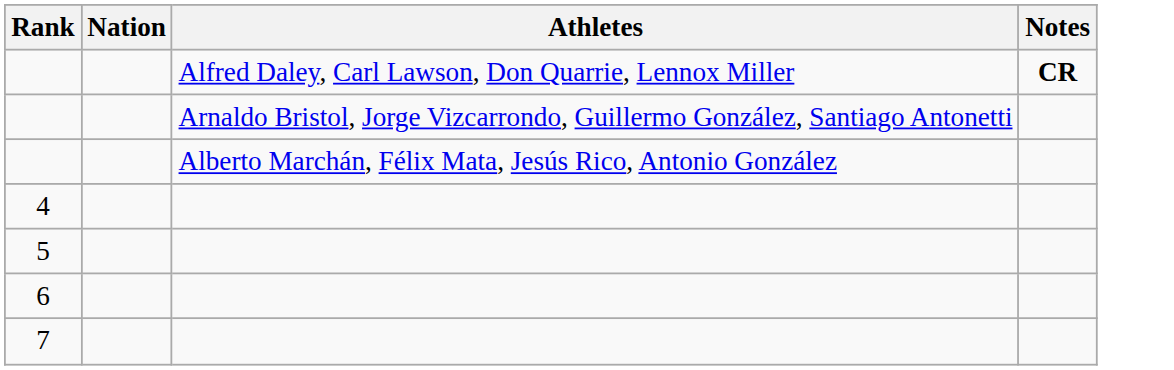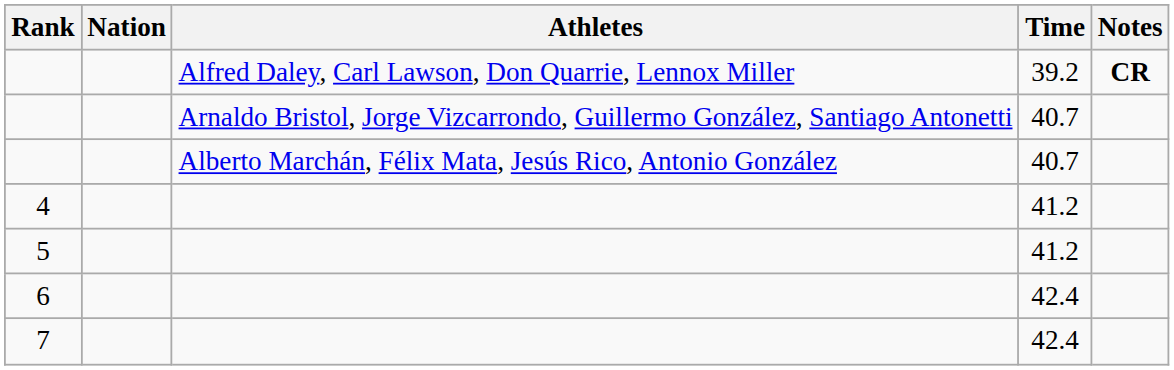 <table class="wikitable sortable" style="text-align:center;font-size:95%">
 <tr>
 <th>Rank</th>
 <th>Nation</th>
 <th>Athletes</th>
+<th>Time</th>
 <th>Notes</th>
 </tr>
 <tr>
 <td></td>
 <td align=left></td>
 <td align=left><a href='#'>Alfred Daley</a>, <a href='#'>Carl Lawson</a>, <a href='#'>Don Quarrie</a>, <a href='#'>Lennox Miller</a></td>
+<td>39.2</td>
 <td><strong>CR</strong></td>
 </tr>
 <tr>
 <td></td>
 <td align=left></td>
 <td align=left><a href='#'>Arnaldo Bristol</a>, <a href='#'>Jorge Vizcarrondo</a>, <a href='#'>Guillermo González</a>, <a href='#'>Santiago Antonetti</a></td>
+<td>40.7</td>
 <td></td>
 </tr>
 <tr>
 <td></td>
 <td align=left></td>
 <td align=left><a href='#'>Alberto Marchán</a>, <a href='#'>Félix Mata</a>, <a href='#'>Jesús Rico</a>, <a href='#'>Antonio González</a></td>
+<td>40.7</td>
 <td></td>
 </tr>
 <tr>
 <td>4</td>
 <td align=left></td>
 <td align=left></td>
+<td>41.2</td>
 <td></td>
 </tr>
 <tr>
 <td>5</td>
 <td align=left></td>
 <td align=left></td>
+<td>41.2</td>
 <td></td>
 </tr>
 <tr>
 <td>6</td>
 <td align=left></td>
 <td align=left></td>
+<td>42.4</td>
 <td></td>
 </tr>
 <tr>
 <td>7</td>
 <td align=left></td>
 <td align=left></td>
+<td>42.4</td>
 <td></td>
 </tr>
 </table>
